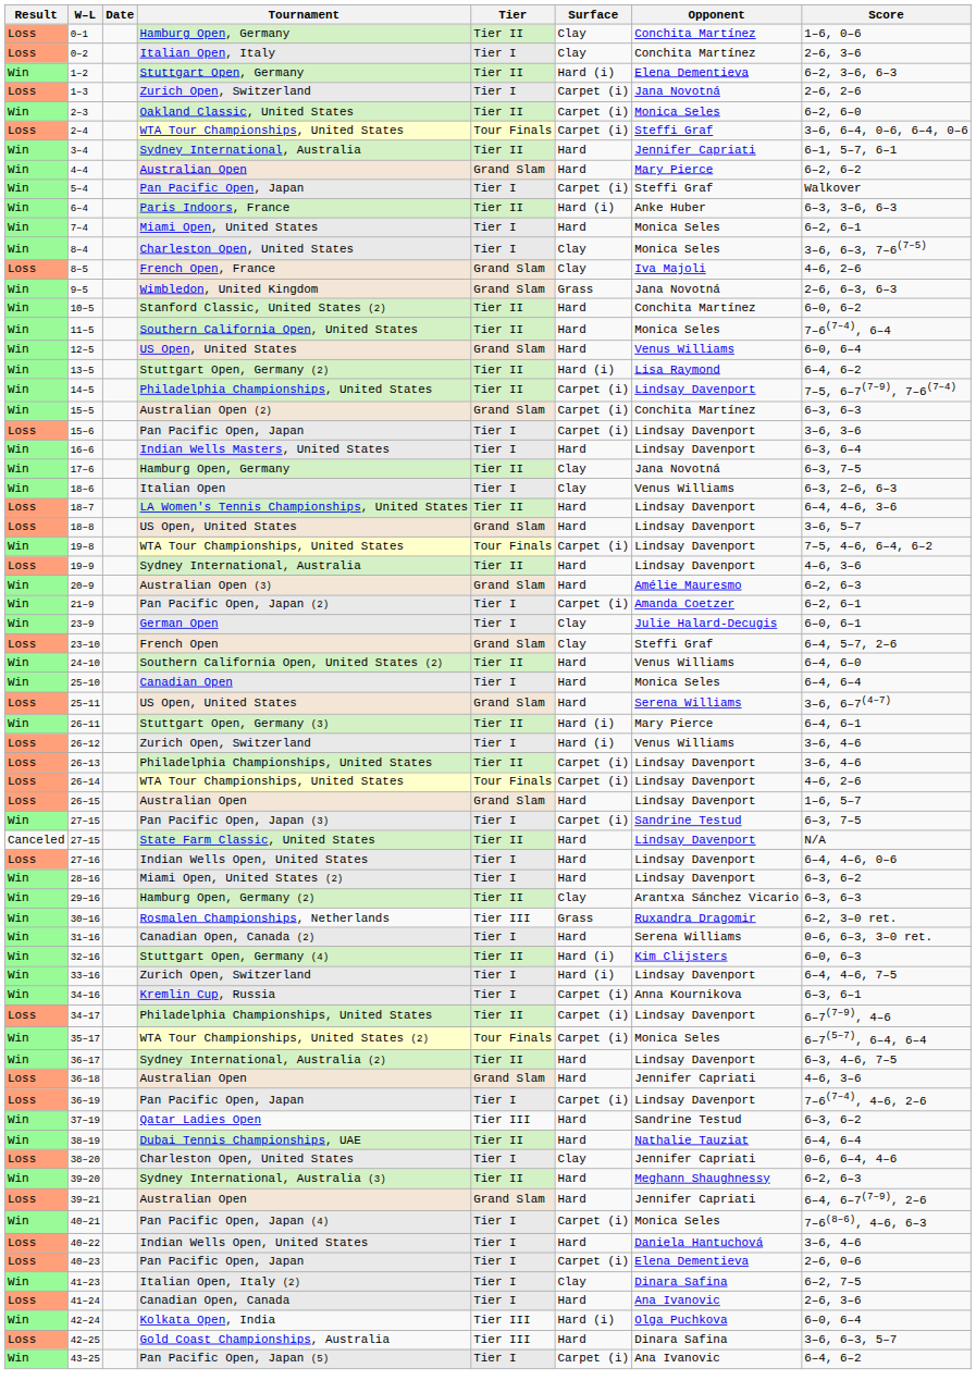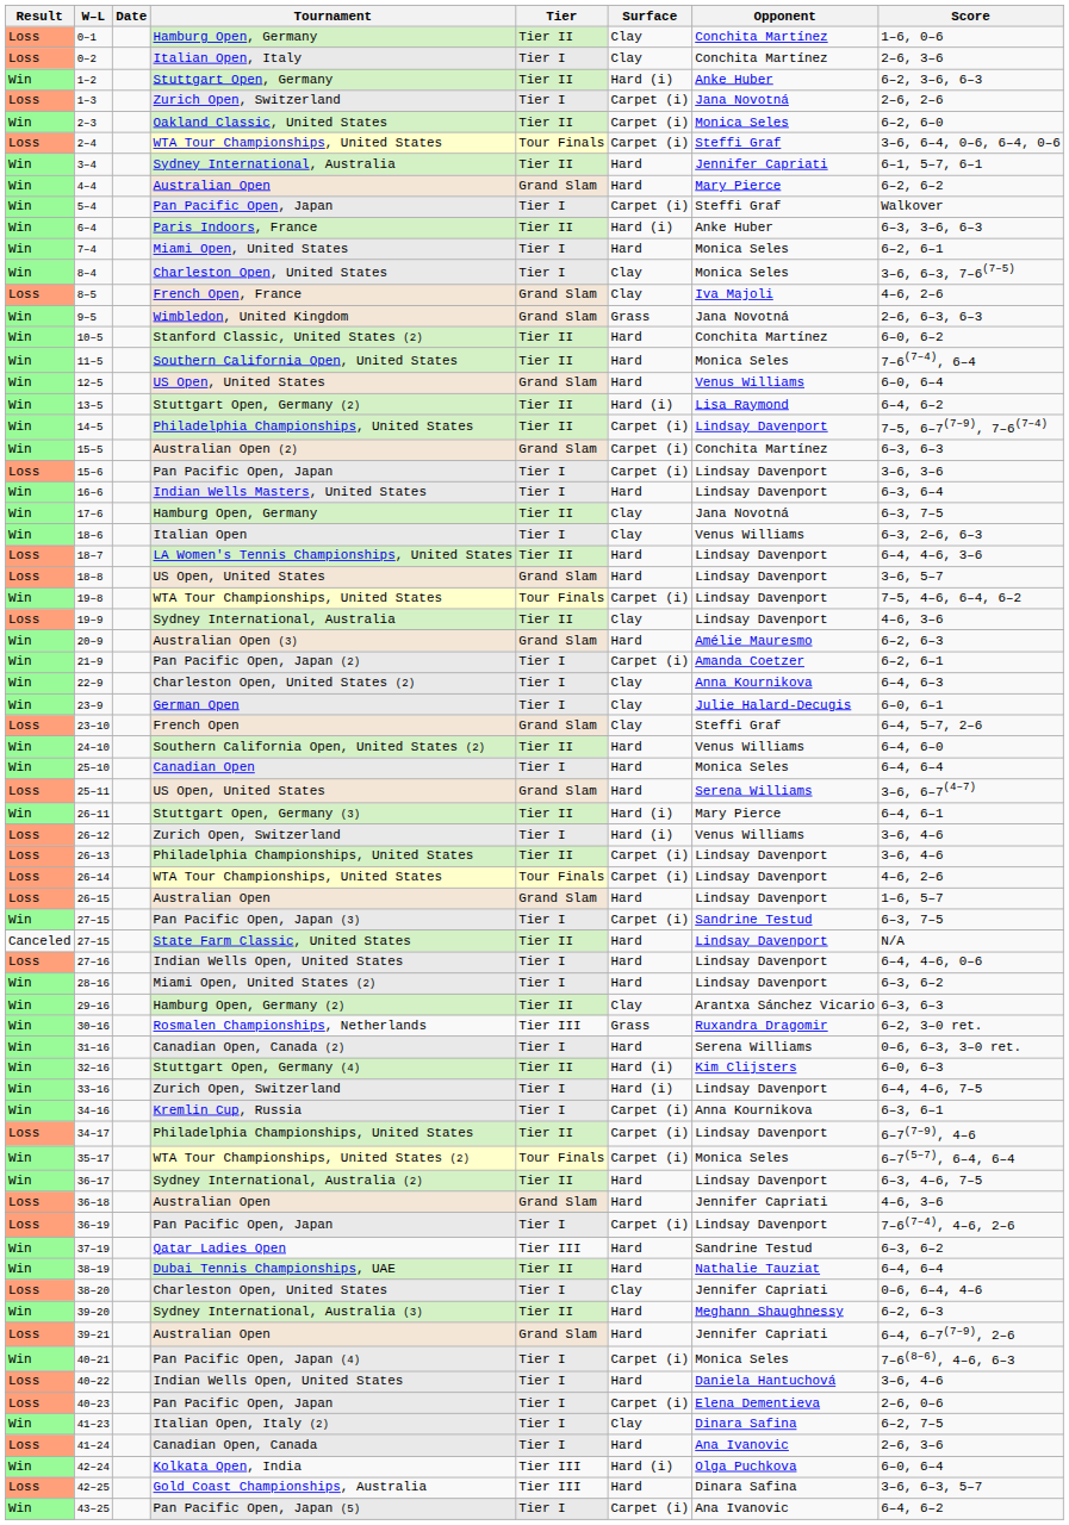 <table class="sortable wikitable">
 <tr>
 <th>Result</th>
 <th class="unsortable">W–L</th>
 <th>Date</th>
 <th>Tournament</th>
 <th>Tier</th>
 <th>Surface</th>
 <th>Opponent</th>
 <th class="unsortable">Score</th>
 </tr>
 <tr>
 <td style="background:#ffa07a;">Loss</td>
 <td><small>0–1</small></td>
 <td><a href='#'></a></td>
 <td style="background:#D4F1C5;"><a href='#'>Hamburg Open</a>, Germany</td>
 <td style="background:#D4F1C5;">Tier II</td>
 <td>Clay</td>
 <td> <a href='#'>Conchita Martínez</a></td>
 <td>1–6, 0–6</td>
 </tr>
 <tr>
 <td style="background:#ffa07a;">Loss</td>
 <td><small>0–2</small></td>
 <td><a href='#'></a></td>
 <td style="background:#E9E9E9;"><a href='#'>Italian Open</a>, Italy</td>
 <td style="background:#E9E9E9;">Tier I</td>
 <td>Clay</td>
 <td> Conchita Martínez</td>
 <td>2–6, 3–6</td>
 </tr>
 <tr>
 <td style="background:#98fb98;">Win</td>
 <td><small>1–2</small></td>
 <td><a href='#'></a></td>
 <td style="background:#D4F1C5;"><a href='#'>Stuttgart Open</a>, Germany</td>
 <td style="background:#D4F1C5;">Tier II</td>
 <td>Hard (i)</td>
-<td> <a href='#'>Elena Dementieva</a></td>
+<td> <a href='#'>Anke Huber</a></td>
 <td>6–2, 3–6, 6–3</td>
 </tr>
 <tr>
 <td style="background:#ffa07a;">Loss</td>
 <td><small>1–3</small></td>
 <td><a href='#'></a></td>
 <td style="background:#E9E9E9;"><a href='#'>Zurich Open</a>, Switzerland</td>
 <td style="background:#E9E9E9;">Tier I</td>
 <td>Carpet (i)</td>
 <td> <a href='#'>Jana Novotná</a></td>
 <td>2–6, 2–6</td>
 </tr>
 <tr>
 <td style="background:#98fb98;">Win</td>
 <td><small>2–3</small></td>
 <td><a href='#'></a></td>
 <td style="background:#D4F1C5;"><a href='#'>Oakland Classic</a>, United States</td>
 <td style="background:#D4F1C5;">Tier II</td>
 <td>Carpet (i)</td>
 <td> <a href='#'>Monica Seles</a></td>
 <td>6–2, 6–0</td>
 </tr>
 <tr>
 <td style="background:#ffa07a;">Loss</td>
 <td><small>2–4</small></td>
 <td><a href='#'></a></td>
 <td style="background:#ffffcc;"><a href='#'>WTA Tour Championships</a>, United States</td>
 <td style="background:#ffffcc;">Tour Finals</td>
 <td>Carpet (i)</td>
 <td> <a href='#'>Steffi Graf</a></td>
 <td>3–6, 6–4, 0–6, 6–4, 0–6</td>
 </tr>
 <tr>
 <td style="background:#98fb98;">Win</td>
 <td><small>3–4</small></td>
 <td><a href='#'></a></td>
 <td style="background:#D4F1C5;"><a href='#'>Sydney International</a>, Australia</td>
 <td style="background:#D4F1C5;">Tier II</td>
 <td>Hard</td>
 <td> <a href='#'>Jennifer Capriati</a></td>
 <td>6–1, 5–7, 6–1</td>
 </tr>
 <tr>
 <td style="background:#98fb98;">Win</td>
 <td><small>4–4</small></td>
 <td><a href='#'></a></td>
 <td style="background:#F3E6D7;"><a href='#'>Australian Open</a></td>
 <td style="background:#F3E6D7;">Grand Slam</td>
 <td>Hard</td>
 <td> <a href='#'>Mary Pierce</a></td>
 <td>6–2, 6–2</td>
 </tr>
 <tr>
 <td style="background:#98fb98;">Win</td>
 <td><small>5–4</small></td>
 <td><a href='#'></a></td>
 <td style="background:#E9E9E9;"><a href='#'>Pan Pacific Open</a>, Japan</td>
 <td style="background:#E9E9E9;">Tier I</td>
 <td>Carpet (i)</td>
 <td> Steffi Graf</td>
 <td>Walkover</td>
 </tr>
 <tr>
 <td style="background:#98fb98;">Win</td>
 <td><small>6–4</small></td>
 <td><a href='#'></a></td>
 <td style="background:#D4F1C5;"><a href='#'>Paris Indoors</a>, France</td>
 <td style="background:#D4F1C5;">Tier II</td>
 <td>Hard (i)</td>
 <td> Anke Huber</td>
 <td>6–3, 3–6, 6–3</td>
 </tr>
 <tr>
 <td style="background:#98fb98;">Win</td>
 <td><small>7–4</small></td>
 <td><a href='#'></a></td>
 <td style="background:#E9E9E9;"><a href='#'>Miami Open</a>, United States</td>
 <td style="background:#E9E9E9;">Tier I</td>
 <td>Hard</td>
 <td> Monica Seles</td>
 <td>6–2, 6–1</td>
 </tr>
 <tr>
 <td style="background:#98fb98;">Win</td>
 <td><small>8–4</small></td>
 <td><a href='#'></a></td>
 <td style="background:#E9E9E9;"><a href='#'>Charleston Open</a>, United States</td>
 <td style="background:#E9E9E9;">Tier I</td>
 <td>Clay</td>
 <td> Monica Seles</td>
 <td>3–6, 6–3, 7–6<sup>(7–5)</sup></td>
 </tr>
 <tr>
 <td style="background:#ffa07a;">Loss</td>
 <td><small>8–5</small></td>
 <td><a href='#'></a></td>
 <td style="background:#F3E6D7;"><a href='#'>French Open</a>, France</td>
 <td style="background:#F3E6D7;">Grand Slam</td>
 <td>Clay</td>
 <td> <a href='#'>Iva Majoli</a></td>
 <td>4–6, 2–6</td>
 </tr>
 <tr>
 <td style="background:#98fb98;">Win</td>
 <td><small>9–5</small></td>
 <td><a href='#'></a></td>
 <td style="background:#F3E6D7;"><a href='#'>Wimbledon</a>, United Kingdom</td>
 <td style="background:#F3E6D7;">Grand Slam</td>
 <td>Grass</td>
 <td> Jana Novotná</td>
 <td>2–6, 6–3, 6–3</td>
 </tr>
 <tr>
 <td style="background:#98fb98;">Win</td>
 <td><small>10–5</small></td>
 <td><a href='#'></a></td>
 <td style="background:#D4F1C5;">Stanford Classic, United States <small>(2)</small></td>
 <td style="background:#D4F1C5;">Tier II</td>
 <td>Hard</td>
 <td> Conchita Martínez</td>
 <td>6–0, 6–2</td>
 </tr>
 <tr>
 <td style="background:#98fb98;">Win</td>
 <td><small>11–5</small></td>
 <td><a href='#'></a></td>
 <td style="background:#D4F1C5;"><a href='#'>Southern California Open</a>, United States</td>
 <td style="background:#D4F1C5;">Tier II</td>
 <td>Hard</td>
 <td> Monica Seles</td>
 <td>7–6<sup>(7–4)</sup>, 6–4</td>
 </tr>
 <tr>
 <td style="background:#98fb98;">Win</td>
 <td><small>12–5</small></td>
 <td><a href='#'></a></td>
 <td style="background:#F3E6D7;"><a href='#'>US Open</a>, United States</td>
 <td style="background:#F3E6D7;">Grand Slam</td>
 <td>Hard</td>
 <td> <a href='#'>Venus Williams</a></td>
 <td>6–0, 6–4</td>
 </tr>
 <tr>
 <td style="background:#98fb98;">Win</td>
 <td><small>13–5</small></td>
 <td><a href='#'></a></td>
 <td style="background:#D4F1C5;">Stuttgart Open, Germany <small>(2)</small></td>
 <td style="background:#D4F1C5;">Tier II</td>
 <td>Hard (i)</td>
 <td> <a href='#'>Lisa Raymond</a></td>
 <td>6–4, 6–2</td>
 </tr>
 <tr>
 <td style="background:#98fb98;">Win</td>
 <td><small>14–5</small></td>
 <td><a href='#'></a></td>
 <td style="background:#D4F1C5;"><a href='#'>Philadelphia Championships</a>, United States</td>
 <td style="background:#D4F1C5;">Tier II</td>
 <td>Carpet (i)</td>
 <td> <a href='#'>Lindsay Davenport</a></td>
 <td>7–5, 6–7<sup>(7–9)</sup>, 7–6<sup>(7–4)</sup></td>
 </tr>
 <tr>
 <td style="background:#98fb98;">Win</td>
 <td><small>15–5</small></td>
 <td><a href='#'></a></td>
 <td style="background:#F3E6D7;">Australian Open <small>(2)</small></td>
 <td style="background:#F3E6D7;">Grand Slam</td>
 <td>Carpet (i)</td>
 <td> Conchita Martínez</td>
 <td>6–3, 6–3</td>
 </tr>
 <tr>
 <td style="background:#ffa07a;">Loss</td>
 <td><small>15–6</small></td>
 <td><a href='#'></a></td>
 <td style="background:#E9E9E9;">Pan Pacific Open, Japan</td>
 <td style="background:#E9E9E9;">Tier I</td>
 <td>Carpet (i)</td>
 <td> Lindsay Davenport</td>
 <td>3–6, 3–6</td>
 </tr>
 <tr>
 <td style="background:#98fb98;">Win</td>
 <td><small>16–6</small></td>
 <td><a href='#'></a></td>
 <td style="background:#E9E9E9;"><a href='#'>Indian Wells Masters</a>, United States</td>
 <td style="background:#E9E9E9;">Tier I</td>
 <td>Hard</td>
 <td> Lindsay Davenport</td>
 <td>6–3, 6–4</td>
 </tr>
 <tr>
 <td style="background:#98fb98;">Win</td>
 <td><small>17–6</small></td>
 <td><a href='#'></a></td>
 <td style="background:#D4F1C5;">Hamburg Open, Germany</td>
 <td style="background:#D4F1C5;">Tier II</td>
 <td>Clay</td>
 <td> Jana Novotná</td>
 <td>6–3, 7–5</td>
 </tr>
 <tr>
 <td style="background:#98fb98;">Win</td>
 <td><small>18–6</small></td>
 <td><a href='#'></a></td>
 <td style="background:#E9E9E9;">Italian Open</td>
 <td style="background:#E9E9E9;">Tier I</td>
 <td>Clay</td>
 <td> Venus Williams</td>
 <td>6–3, 2–6, 6–3</td>
 </tr>
 <tr>
 <td style="background:#ffa07a;">Loss</td>
 <td><small>18–7</small></td>
 <td><a href='#'></a></td>
 <td style="background:#D4F1C5;"><a href='#'>LA Women's Tennis Championships</a>, United States</td>
 <td style="background:#D4F1C5;">Tier II</td>
 <td>Hard</td>
 <td> Lindsay Davenport</td>
 <td>6–4, 4–6, 3–6</td>
 </tr>
 <tr>
 <td style="background:#ffa07a;">Loss</td>
 <td><small>18–8</small></td>
 <td><a href='#'></a></td>
 <td style="background:#F3E6D7;">US Open, United States</td>
 <td style="background:#F3E6D7;">Grand Slam</td>
 <td>Hard</td>
 <td> Lindsay Davenport</td>
 <td>3–6, 5–7</td>
 </tr>
 <tr>
 <td style="background:#98fb98;">Win</td>
 <td><small>19–8</small></td>
 <td><a href='#'></a></td>
 <td style="background:#ffffcc;">WTA Tour Championships, United States</td>
 <td style="background:#ffffcc;">Tour Finals</td>
 <td>Carpet (i)</td>
 <td> Lindsay Davenport</td>
 <td>7–5, 4–6, 6–4, 6–2</td>
 </tr>
 <tr>
 <td style="background:#ffa07a;">Loss</td>
 <td><small>19–9</small></td>
 <td><a href='#'></a></td>
 <td style="background:#D4F1C5;">Sydney International, Australia</td>
 <td style="background:#D4F1C5;">Tier II</td>
-<td>Hard</td>
+<td>Clay</td>
 <td> Lindsay Davenport</td>
 <td>4–6, 3–6</td>
 </tr>
 <tr>
 <td style="background:#98fb98;">Win</td>
 <td><small>20–9</small></td>
 <td><a href='#'></a></td>
 <td style="background:#F3E6D7;">Australian Open <small>(3)</small></td>
 <td style="background:#F3E6D7;">Grand Slam</td>
 <td>Hard</td>
 <td> <a href='#'>Amélie Mauresmo</a></td>
 <td>6–2, 6–3</td>
 </tr>
 <tr>
 <td style="background:#98fb98;">Win</td>
 <td><small>21–9</small></td>
 <td><a href='#'></a></td>
 <td style="background:#E9E9E9;">Pan Pacific Open, Japan <small>(2)</small></td>
 <td style="background:#E9E9E9;">Tier I</td>
 <td>Carpet (i)</td>
 <td> <a href='#'>Amanda Coetzer</a></td>
 <td>6–2, 6–1</td>
+</tr>
+<tr>
+<td style="background:#98fb98;">Win</td>
+<td><small>22–9</small></td>
+<td><a href='#'></a></td>
+<td style="background:#E9E9E9;">Charleston Open, United States <small>(2)</small></td>
+<td style="background:#E9E9E9;">Tier I</td>
+<td>Clay</td>
+<td> <a href='#'>Anna Kournikova</a></td>
+<td>6–4, 6–3</td>
 </tr>
 <tr>
 <td style="background:#98fb98;">Win</td>
 <td><small>23–9</small></td>
 <td><a href='#'></a></td>
 <td style="background:#E9E9E9;"><a href='#'>German Open</a></td>
 <td style="background:#E9E9E9;">Tier I</td>
 <td>Clay</td>
 <td> <a href='#'>Julie Halard-Decugis</a></td>
 <td>6–0, 6–1</td>
 </tr>
 <tr>
 <td style="background:#ffa07a;">Loss</td>
 <td><small>23–10</small></td>
 <td><a href='#'></a></td>
 <td style="background:#F3E6D7;">French Open</td>
 <td style="background:#F3E6D7;">Grand Slam</td>
 <td>Clay</td>
 <td> Steffi Graf</td>
 <td>6–4, 5–7, 2–6</td>
 </tr>
 <tr>
 <td style="background:#98fb98;">Win</td>
 <td><small>24–10</small></td>
 <td><a href='#'></a></td>
 <td style="background:#D4F1C5;">Southern California Open, United States <small>(2)</small></td>
 <td style="background:#D4F1C5;">Tier II</td>
 <td>Hard</td>
 <td> Venus Williams</td>
 <td>6–4, 6–0</td>
 </tr>
 <tr>
 <td style="background:#98fb98;">Win</td>
 <td><small>25–10</small></td>
 <td><a href='#'></a></td>
 <td style="background:#E9E9E9;"><a href='#'>Canadian Open</a></td>
 <td style="background:#E9E9E9;">Tier I</td>
 <td>Hard</td>
 <td> Monica Seles</td>
 <td>6–4, 6–4</td>
 </tr>
 <tr>
 <td style="background:#ffa07a;">Loss</td>
 <td><small>25–11</small></td>
 <td><a href='#'></a></td>
 <td style="background:#F3E6D7;">US Open, United States</td>
 <td style="background:#F3E6D7;">Grand Slam</td>
 <td>Hard</td>
 <td> <a href='#'>Serena Williams</a></td>
 <td>3–6, 6–7<sup>(4–7)</sup></td>
 </tr>
 <tr>
 <td style="background:#98fb98;">Win</td>
 <td><small>26–11</small></td>
 <td><a href='#'></a></td>
 <td style="background:#D4F1C5;">Stuttgart Open, Germany <small>(3)</small></td>
 <td style="background:#D4F1C5;">Tier II</td>
 <td>Hard (i)</td>
 <td> Mary Pierce</td>
 <td>6–4, 6–1</td>
 </tr>
 <tr>
 <td style="background:#ffa07a;">Loss</td>
 <td><small>26–12</small></td>
 <td><a href='#'></a></td>
 <td style="background:#E9E9E9;">Zurich Open, Switzerland</td>
 <td style="background:#E9E9E9;">Tier I</td>
 <td>Hard (i)</td>
 <td> Venus Williams</td>
 <td>3–6, 4–6</td>
 </tr>
 <tr>
 <td style="background:#ffa07a;">Loss</td>
 <td><small>26–13</small></td>
 <td><a href='#'></a></td>
 <td style="background:#D4F1C5;">Philadelphia Championships, United States</td>
 <td style="background:#D4F1C5;">Tier II</td>
 <td>Carpet (i)</td>
 <td> Lindsay Davenport</td>
 <td>3–6, 4–6</td>
 </tr>
 <tr>
 <td style="background:#ffa07a;">Loss</td>
 <td><small>26–14</small></td>
 <td><a href='#'></a></td>
 <td style="background:#ffffcc;">WTA Tour Championships, United States</td>
 <td style="background:#ffffcc;">Tour Finals</td>
 <td>Carpet (i)</td>
 <td> Lindsay Davenport</td>
 <td>4–6, 2–6</td>
 </tr>
 <tr>
 <td style="background:#ffa07a;">Loss</td>
 <td><small>26–15</small></td>
 <td><a href='#'></a></td>
 <td style="background:#F3E6D7;">Australian Open</td>
 <td style="background:#F3E6D7;">Grand Slam</td>
 <td>Hard</td>
 <td> Lindsay Davenport</td>
 <td>1–6, 5–7</td>
 </tr>
 <tr>
 <td style="background:#98fb98;">Win</td>
 <td><small>27–15</small></td>
 <td><a href='#'></a></td>
 <td style="background:#E9E9E9;">Pan Pacific Open, Japan <small>(3)</small></td>
 <td style="background:#E9E9E9;">Tier I</td>
 <td>Carpet (i)</td>
 <td> <a href='#'>Sandrine Testud</a></td>
 <td>6–3, 7–5</td>
 </tr>
 <tr>
 <td bgcolor=>Canceled</td>
 <td><small>27–15</small></td>
 <td><a href='#'></a></td>
 <td style="background:#D4F1C5;"><a href='#'>State Farm Classic</a>, United States</td>
 <td style="background:#D4F1C5;">Tier II</td>
 <td>Hard</td>
 <td> <a href='#'>Lindsay Davenport</a></td>
 <td>N/A</td>
 </tr>
 <tr>
 <td style="background:#ffa07a;">Loss</td>
 <td><small>27–16</small></td>
 <td><a href='#'></a></td>
 <td style="background:#E9E9E9;">Indian Wells Open, United States</td>
 <td style="background:#E9E9E9;">Tier I</td>
 <td>Hard</td>
 <td> Lindsay Davenport</td>
 <td>6–4, 4–6, 0–6</td>
 </tr>
 <tr>
 <td style="background:#98fb98;">Win</td>
 <td><small>28–16</small></td>
 <td><a href='#'></a></td>
 <td style="background:#E9E9E9;">Miami Open, United States <small>(2)</small></td>
 <td style="background:#E9E9E9;">Tier I</td>
 <td>Hard</td>
 <td> Lindsay Davenport</td>
 <td>6–3, 6–2</td>
 </tr>
 <tr>
 <td style="background:#98fb98;">Win</td>
 <td><small>29–16</small></td>
 <td><a href='#'></a></td>
 <td style="background:#D4F1C5;">Hamburg Open, Germany <small>(2)</small></td>
 <td style="background:#D4F1C5;">Tier II</td>
 <td>Clay</td>
 <td> Arantxa Sánchez Vicario</td>
 <td>6–3, 6–3</td>
 </tr>
 <tr>
 <td style="background:#98fb98;">Win</td>
 <td><small>30–16</small></td>
 <td><a href='#'></a></td>
 <td><a href='#'>Rosmalen Championships</a>, Netherlands</td>
 <td>Tier III</td>
 <td>Grass</td>
 <td> <a href='#'>Ruxandra Dragomir</a></td>
 <td>6–2, 3–0 ret.</td>
 </tr>
 <tr>
 <td style="background:#98fb98;">Win</td>
 <td><small>31–16</small></td>
 <td><a href='#'></a></td>
 <td style="background:#E9E9E9;">Canadian Open, Canada <small>(2)</small></td>
 <td style="background:#E9E9E9;">Tier I</td>
 <td>Hard</td>
 <td> Serena Williams</td>
 <td>0–6, 6–3, 3–0 ret.</td>
 </tr>
 <tr>
 <td style="background:#98fb98;">Win</td>
 <td><small>32–16</small></td>
 <td><a href='#'></a></td>
 <td style="background:#D4F1C5;">Stuttgart Open, Germany <small>(4)</small></td>
 <td style="background:#D4F1C5;">Tier II</td>
 <td>Hard (i)</td>
 <td> <a href='#'>Kim Clijsters</a></td>
 <td>6–0, 6–3</td>
 </tr>
 <tr>
 <td style="background:#98fb98;">Win</td>
 <td><small>33–16</small></td>
 <td><a href='#'></a></td>
 <td style="background:#E9E9E9;">Zurich Open, Switzerland</td>
 <td style="background:#E9E9E9;">Tier I</td>
 <td>Hard (i)</td>
 <td> Lindsay Davenport</td>
 <td>6–4, 4–6, 7–5</td>
 </tr>
 <tr>
 <td style="background:#98fb98;">Win</td>
 <td><small>34–16</small></td>
 <td><a href='#'></a></td>
 <td style="background:#E9E9E9;"><a href='#'>Kremlin Cup</a>, Russia</td>
 <td style="background:#E9E9E9;">Tier I</td>
 <td>Carpet (i)</td>
 <td> Anna Kournikova</td>
 <td>6–3, 6–1</td>
 </tr>
 <tr>
 <td style="background:#ffa07a;">Loss</td>
 <td><small>34–17</small></td>
 <td><a href='#'></a></td>
 <td style="background:#D4F1C5;">Philadelphia Championships, United States</td>
 <td style="background:#D4F1C5;">Tier II</td>
 <td>Carpet (i)</td>
 <td> Lindsay Davenport</td>
 <td>6–7<sup>(7–9)</sup>, 4–6</td>
 </tr>
 <tr>
 <td style="background:#98fb98;">Win</td>
 <td><small>35–17</small></td>
 <td><a href='#'></a></td>
 <td style="background:#ffffcc;">WTA Tour Championships, United States <small>(2)</small></td>
 <td style="background:#ffffcc;">Tour Finals</td>
 <td>Carpet (i)</td>
 <td> Monica Seles</td>
 <td>6–7<sup>(5–7)</sup>, 6–4, 6–4</td>
 </tr>
 <tr>
 <td style="background:#98fb98;">Win</td>
 <td><small>36–17</small></td>
 <td><a href='#'></a></td>
 <td style="background:#D4F1C5;">Sydney International, Australia <small>(2)</small></td>
 <td style="background:#D4F1C5;">Tier II</td>
 <td>Hard</td>
 <td> Lindsay Davenport</td>
 <td>6–3, 4–6, 7–5</td>
 </tr>
 <tr>
 <td style="background:#ffa07a;">Loss</td>
 <td><small>36–18</small></td>
 <td><a href='#'></a></td>
 <td style="background:#F3E6D7;">Australian Open</td>
 <td style="background:#F3E6D7;">Grand Slam</td>
 <td>Hard</td>
 <td> Jennifer Capriati</td>
 <td>4–6, 3–6</td>
 </tr>
 <tr>
 <td style="background:#ffa07a;">Loss</td>
 <td><small>36–19</small></td>
 <td><a href='#'></a></td>
 <td style="background:#E9E9E9;">Pan Pacific Open, Japan</td>
 <td style="background:#E9E9E9;">Tier I</td>
 <td>Carpet (i)</td>
 <td> Lindsay Davenport</td>
 <td>7–6<sup>(7–4)</sup>, 4–6, 2–6</td>
 </tr>
 <tr>
 <td style="background:#98fb98;">Win</td>
 <td><small>37–19</small></td>
 <td><a href='#'></a></td>
 <td><a href='#'>Qatar Ladies Open</a></td>
 <td>Tier III</td>
 <td>Hard</td>
 <td> Sandrine Testud</td>
 <td>6–3, 6–2</td>
 </tr>
 <tr>
 <td style="background:#98fb98;">Win</td>
 <td><small>38–19</small></td>
 <td><a href='#'></a></td>
 <td style="background:#D4F1C5;"><a href='#'>Dubai Tennis Championships</a>, UAE</td>
 <td style="background:#D4F1C5;">Tier II</td>
 <td>Hard</td>
 <td> <a href='#'>Nathalie Tauziat</a></td>
 <td>6–4, 6–4</td>
 </tr>
 <tr>
 <td style="background:#ffa07a;">Loss</td>
 <td><small>38–20</small></td>
 <td><a href='#'></a></td>
 <td style="background:#E9E9E9;">Charleston Open, United States</td>
 <td style="background:#E9E9E9;">Tier I</td>
 <td>Clay</td>
 <td> Jennifer Capriati</td>
 <td>0–6, 6–4, 4–6</td>
 </tr>
 <tr>
 <td style="background:#98fb98;">Win</td>
 <td><small>39–20</small></td>
 <td><a href='#'></a></td>
 <td style="background:#D4F1C5;">Sydney International, Australia <small>(3)</small></td>
 <td style="background:#D4F1C5;">Tier II</td>
 <td>Hard</td>
 <td> <a href='#'>Meghann Shaughnessy</a></td>
 <td>6–2, 6–3</td>
 </tr>
 <tr>
 <td style="background:#ffa07a;">Loss</td>
 <td><small>39–21</small></td>
 <td><a href='#'></a></td>
 <td style="background:#F3E6D7;">Australian Open</td>
 <td style="background:#F3E6D7;">Grand Slam</td>
 <td>Hard</td>
 <td> Jennifer Capriati</td>
 <td>6–4, 6–7<sup>(7–9)</sup>, 2–6</td>
 </tr>
 <tr>
 <td style="background:#98fb98;">Win</td>
 <td><small>40–21</small></td>
 <td><a href='#'></a></td>
 <td style="background:#E9E9E9;">Pan Pacific Open, Japan <small>(4)</small></td>
 <td style="background:#E9E9E9;">Tier I</td>
 <td>Carpet (i)</td>
 <td> Monica Seles</td>
 <td>7–6<sup>(8–6)</sup>, 4–6, 6–3</td>
 </tr>
 <tr>
 <td style="background:#ffa07a;">Loss</td>
 <td><small>40–22</small></td>
 <td><a href='#'></a></td>
 <td style="background:#E9E9E9;">Indian Wells Open, United States</td>
 <td style="background:#E9E9E9;">Tier I</td>
 <td>Hard</td>
 <td> <a href='#'>Daniela Hantuchová</a></td>
 <td>3–6, 4–6</td>
 </tr>
 <tr>
 <td style="background:#ffa07a;">Loss</td>
 <td><small>40–23</small></td>
 <td><a href='#'></a></td>
 <td style="background:#E9E9E9;">Pan Pacific Open, Japan</td>
 <td style="background:#E9E9E9;">Tier I</td>
 <td>Carpet (i)</td>
 <td> <a href='#'>Elena Dementieva</a></td>
 <td>2–6, 0–6</td>
 </tr>
 <tr>
 <td style="background:#98fb98;">Win</td>
 <td><small>41–23</small></td>
 <td><a href='#'></a></td>
 <td style="background:#E9E9E9;">Italian Open, Italy <small>(2)</small></td>
 <td style="background:#E9E9E9;">Tier I</td>
 <td>Clay</td>
 <td> <a href='#'>Dinara Safina</a></td>
 <td>6–2, 7–5</td>
 </tr>
 <tr>
 <td style="background:#ffa07a;">Loss</td>
 <td><small>41–24</small></td>
 <td><a href='#'></a></td>
 <td style="background:#E9E9E9;">Canadian Open, Canada</td>
 <td style="background:#E9E9E9;">Tier I</td>
 <td>Hard</td>
 <td> <a href='#'>Ana Ivanovic</a></td>
 <td>2–6, 3–6</td>
 </tr>
 <tr>
 <td style="background:#98fb98;">Win</td>
 <td><small>42–24</small></td>
 <td><a href='#'></a></td>
 <td><a href='#'>Kolkata Open</a>, India</td>
 <td>Tier III</td>
 <td>Hard (i)</td>
 <td> <a href='#'>Olga Puchkova</a></td>
 <td>6–0, 6–4</td>
 </tr>
 <tr>
 <td style="background:#ffa07a;">Loss</td>
 <td><small>42–25</small></td>
 <td><a href='#'></a></td>
 <td><a href='#'>Gold Coast Championships</a>, Australia</td>
 <td>Tier III</td>
 <td>Hard</td>
 <td> Dinara Safina</td>
 <td>3–6, 6–3, 5–7</td>
 </tr>
 <tr>
 <td style="background:#98fb98;">Win</td>
 <td><small>43–25</small></td>
 <td><a href='#'></a></td>
 <td style="background:#E9E9E9;">Pan Pacific Open, Japan <small>(5)</small></td>
 <td style="background:#E9E9E9;">Tier I</td>
 <td>Carpet (i)</td>
 <td> Ana Ivanovic</td>
 <td>6–4, 6–2</td>
 </tr>
 </table>
